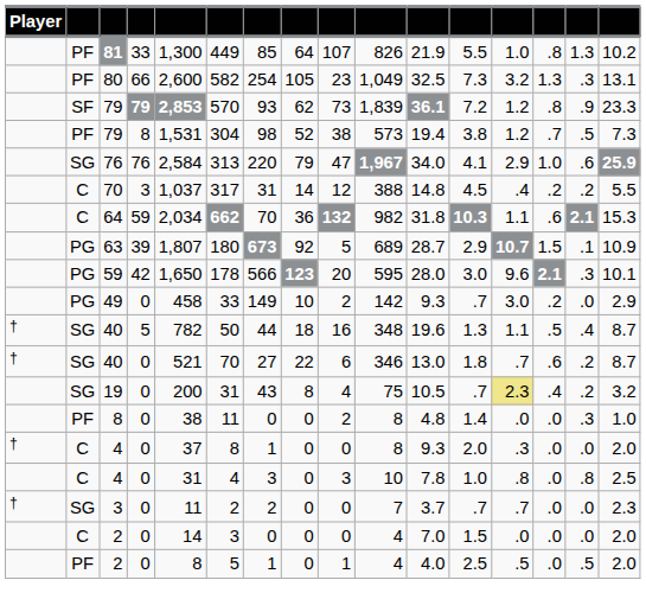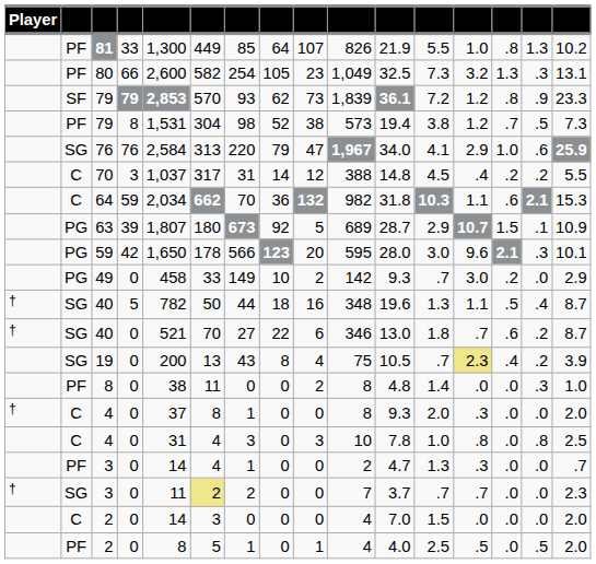 <table class="wikitable sortable" style="font-size: 95%; text-align:right;">
 <tr>
 <th style="background:#010101; color:#FFFFFF; border-top:#8D9093 3px solid; border-bottom:#8D9093 3px solid;">Player</th>
 <th style="background:#010101; color:#FFFFFF; border-top:#8D9093 3px solid; border-bottom:#8D9093 3px solid;"></th>
 <th style="background:#010101; color:#FFFFFF; border-top:#8D9093 3px solid; border-bottom:#8D9093 3px solid;"></th>
 <th style="background:#010101; color:#FFFFFF; border-top:#8D9093 3px solid; border-bottom:#8D9093 3px solid;"></th>
 <th style="background:#010101; color:#FFFFFF; border-top:#8D9093 3px solid; border-bottom:#8D9093 3px solid;"></th>
 <th style="background:#010101; color:#FFFFFF; border-top:#8D9093 3px solid; border-bottom:#8D9093 3px solid;"></th>
 <th style="background:#010101; color:#FFFFFF; border-top:#8D9093 3px solid; border-bottom:#8D9093 3px solid;"></th>
 <th style="background:#010101; color:#FFFFFF; border-top:#8D9093 3px solid; border-bottom:#8D9093 3px solid;"></th>
 <th style="background:#010101; color:#FFFFFF; border-top:#8D9093 3px solid; border-bottom:#8D9093 3px solid;"></th>
 <th style="background:#010101; color:#FFFFFF; border-top:#8D9093 3px solid; border-bottom:#8D9093 3px solid;"></th>
 <th style="background:#010101; color:#FFFFFF; border-top:#8D9093 3px solid; border-bottom:#8D9093 3px solid;"></th>
 <th style="background:#010101; color:#FFFFFF; border-top:#8D9093 3px solid; border-bottom:#8D9093 3px solid;"></th>
 <th style="background:#010101; color:#FFFFFF; border-top:#8D9093 3px solid; border-bottom:#8D9093 3px solid;"></th>
 <th style="background:#010101; color:#FFFFFF; border-top:#8D9093 3px solid; border-bottom:#8D9093 3px solid;"></th>
 <th style="background:#010101; color:#FFFFFF; border-top:#8D9093 3px solid; border-bottom:#8D9093 3px solid;"></th>
 <th style="background:#010101; color:#FFFFFF; border-top:#8D9093 3px solid; border-bottom:#8D9093 3px solid;"></th>
 </tr>
 <tr>
 <td style="text-align:left;"></td>
 <td style="text-align:center;">PF</td>
 <td style="background:#8D9093; color:#FFFFFF;"><strong>81</strong></td>
 <td>33</td>
 <td>1,300</td>
 <td>449</td>
 <td>85</td>
 <td>64</td>
 <td>107</td>
 <td>826</td>
 <td>21.9</td>
 <td>5.5</td>
 <td>1.0</td>
 <td>.8</td>
 <td>1.3</td>
 <td>10.2</td>
 </tr>
 <tr>
 <td style="text-align:left;"></td>
 <td style="text-align:center;">PF</td>
 <td>80</td>
 <td>66</td>
 <td>2,600</td>
 <td>582</td>
 <td>254</td>
 <td>105</td>
 <td>23</td>
 <td>1,049</td>
 <td>32.5</td>
 <td>7.3</td>
 <td>3.2</td>
 <td>1.3</td>
 <td>.3</td>
 <td>13.1</td>
 </tr>
 <tr>
 <td style="text-align:left;"></td>
 <td style="text-align:center;">SF</td>
 <td>79</td>
 <td style="background:#8D9093; color:#FFFFFF;"><strong>79</strong></td>
 <td style="background:#8D9093; color:#FFFFFF;"><strong>2,853</strong></td>
 <td>570</td>
 <td>93</td>
 <td>62</td>
 <td>73</td>
 <td>1,839</td>
 <td style="background:#8D9093; color:#FFFFFF;"><strong>36.1</strong></td>
 <td>7.2</td>
 <td>1.2</td>
 <td>.8</td>
 <td>.9</td>
 <td>23.3</td>
 </tr>
 <tr>
 <td style="text-align:left;"></td>
 <td style="text-align:center;">PF</td>
 <td>79</td>
 <td>8</td>
 <td>1,531</td>
 <td>304</td>
 <td>98</td>
 <td>52</td>
 <td>38</td>
 <td>573</td>
 <td>19.4</td>
 <td>3.8</td>
 <td>1.2</td>
 <td>.7</td>
 <td>.5</td>
 <td>7.3</td>
 </tr>
 <tr>
 <td style="text-align:left;"></td>
 <td style="text-align:center;">SG</td>
 <td>76</td>
 <td>76</td>
 <td>2,584</td>
 <td>313</td>
 <td>220</td>
 <td>79</td>
 <td>47</td>
 <td style="background:#8D9093; color:#FFFFFF;"><strong>1,967</strong></td>
 <td>34.0</td>
 <td>4.1</td>
 <td>2.9</td>
 <td>1.0</td>
 <td>.6</td>
 <td style="background:#8D9093; color:#FFFFFF;"><strong>25.9</strong></td>
 </tr>
 <tr>
 <td style="text-align:left;"></td>
 <td style="text-align:center;">C</td>
 <td>70</td>
 <td>3</td>
 <td>1,037</td>
 <td>317</td>
 <td>31</td>
 <td>14</td>
 <td>12</td>
 <td>388</td>
 <td>14.8</td>
 <td>4.5</td>
 <td>.4</td>
 <td>.2</td>
 <td>.2</td>
 <td>5.5</td>
 </tr>
 <tr>
 <td style="text-align:left;"></td>
 <td style="text-align:center;">C</td>
 <td>64</td>
 <td>59</td>
 <td>2,034</td>
 <td style="background:#8D9093; color:#FFFFFF;"><strong>662</strong></td>
 <td>70</td>
 <td>36</td>
 <td style="background:#8D9093; color:#FFFFFF;"><strong>132</strong></td>
 <td>982</td>
 <td>31.8</td>
 <td style="background:#8D9093; color:#FFFFFF;"><strong>10.3</strong></td>
 <td>1.1</td>
 <td>.6</td>
 <td style="background:#8D9093; color:#FFFFFF;"><strong>2.1</strong></td>
 <td>15.3</td>
 </tr>
 <tr>
 <td style="text-align:left;"></td>
 <td style="text-align:center;">PG</td>
 <td>63</td>
 <td>39</td>
 <td>1,807</td>
 <td>180</td>
 <td style="background:#8D9093; color:#FFFFFF;"><strong>673</strong></td>
 <td>92</td>
 <td>5</td>
 <td>689</td>
 <td>28.7</td>
 <td>2.9</td>
 <td style="background:#8D9093; color:#FFFFFF;"><strong>10.7</strong></td>
 <td>1.5</td>
 <td>.1</td>
 <td>10.9</td>
 </tr>
 <tr>
 <td style="text-align:left;"></td>
 <td style="text-align:center;">PG</td>
 <td>59</td>
 <td>42</td>
 <td>1,650</td>
 <td>178</td>
 <td>566</td>
 <td style="background:#8D9093; color:#FFFFFF;"><strong>123</strong></td>
 <td>20</td>
 <td>595</td>
 <td>28.0</td>
 <td>3.0</td>
 <td>9.6</td>
 <td style="background:#8D9093; color:#FFFFFF;"><strong>2.1</strong></td>
 <td>.3</td>
 <td>10.1</td>
 </tr>
 <tr>
 <td style="text-align:left;"></td>
 <td style="text-align:center;">PG</td>
 <td>49</td>
 <td>0</td>
 <td>458</td>
 <td>33</td>
 <td>149</td>
 <td>10</td>
 <td>2</td>
 <td>142</td>
 <td>9.3</td>
 <td>.7</td>
 <td>3.0</td>
 <td>.2</td>
 <td>.0</td>
 <td>2.9</td>
 </tr>
 <tr>
 <td style="text-align:left;"><sup>†</sup></td>
 <td style="text-align:center;">SG</td>
 <td>40</td>
 <td>5</td>
 <td>782</td>
 <td>50</td>
 <td>44</td>
 <td>18</td>
 <td>16</td>
 <td>348</td>
 <td>19.6</td>
 <td>1.3</td>
 <td>1.1</td>
 <td>.5</td>
 <td>.4</td>
 <td>8.7</td>
 </tr>
 <tr>
 <td style="text-align:left;"><sup>†</sup></td>
 <td style="text-align:center;">SG</td>
 <td>40</td>
 <td>0</td>
 <td>521</td>
 <td>70</td>
 <td>27</td>
 <td>22</td>
 <td>6</td>
 <td>346</td>
 <td>13.0</td>
 <td>1.8</td>
 <td>.7</td>
 <td>.6</td>
 <td>.2</td>
 <td>8.7</td>
 </tr>
 <tr>
 <td style="text-align:left;"></td>
 <td style="text-align:center;">SG</td>
 <td>19</td>
 <td>0</td>
 <td>200</td>
-<td>31</td>
+<td>13</td>
 <td>43</td>
 <td>8</td>
 <td>4</td>
 <td>75</td>
 <td>10.5</td>
 <td>.7</td>
 <td style="background: khaki;">2.3</td>
 <td>.4</td>
 <td>.2</td>
-<td>3.2</td>
+<td>3.9</td>
 </tr>
 <tr>
 <td style="text-align:left;"></td>
 <td style="text-align:center;">PF</td>
 <td>8</td>
 <td>0</td>
 <td>38</td>
 <td>11</td>
 <td>0</td>
 <td>0</td>
 <td>2</td>
 <td>8</td>
 <td>4.8</td>
 <td>1.4</td>
 <td>.0</td>
 <td>.0</td>
 <td>.3</td>
 <td>1.0</td>
 </tr>
 <tr>
 <td style="text-align:left;"><sup>†</sup></td>
 <td style="text-align:center;">C</td>
 <td>4</td>
 <td>0</td>
 <td>37</td>
 <td>8</td>
 <td>1</td>
 <td>0</td>
 <td>0</td>
 <td>8</td>
 <td>9.3</td>
 <td>2.0</td>
 <td>.3</td>
 <td>.0</td>
 <td>.0</td>
 <td>2.0</td>
 </tr>
 <tr>
 <td style="text-align:left;"></td>
 <td style="text-align:center;">C</td>
 <td>4</td>
 <td>0</td>
 <td>31</td>
 <td>4</td>
 <td>3</td>
 <td>0</td>
 <td>3</td>
 <td>10</td>
 <td>7.8</td>
 <td>1.0</td>
 <td>.8</td>
 <td>.0</td>
 <td>.8</td>
 <td>2.5</td>
 </tr>
 <tr>
+<td style="text-align:left;"></td>
+<td style="text-align:center;">PF</td>
+<td>3</td>
+<td>0</td>
+<td>14</td>
+<td>4</td>
+<td>1</td>
+<td>0</td>
+<td>0</td>
+<td>2</td>
+<td>4.7</td>
+<td>1.3</td>
+<td>.3</td>
+<td>.0</td>
+<td>.0</td>
+<td>.7</td>
+</tr>
+<tr>
 <td style="text-align:left;"><sup>†</sup></td>
 <td style="text-align:center;">SG</td>
 <td>3</td>
 <td>0</td>
 <td>11</td>
-<td>2</td>
+<td style="background: khaki;">2</td>
 <td>2</td>
 <td>0</td>
 <td>0</td>
 <td>7</td>
 <td>3.7</td>
 <td>.7</td>
 <td>.7</td>
 <td>.0</td>
 <td>.0</td>
 <td>2.3</td>
 </tr>
 <tr>
 <td style="text-align:left;"></td>
 <td style="text-align:center;">C</td>
 <td>2</td>
 <td>0</td>
 <td>14</td>
 <td>3</td>
 <td>0</td>
 <td>0</td>
 <td>0</td>
 <td>4</td>
 <td>7.0</td>
 <td>1.5</td>
 <td>.0</td>
 <td>.0</td>
 <td>.0</td>
 <td>2.0</td>
 </tr>
 <tr>
 <td style="text-align:left;"></td>
 <td style="text-align:center;">PF</td>
 <td>2</td>
 <td>0</td>
 <td>8</td>
 <td>5</td>
 <td>1</td>
 <td>0</td>
 <td>1</td>
 <td>4</td>
 <td>4.0</td>
 <td>2.5</td>
 <td>.5</td>
 <td>.0</td>
 <td>.5</td>
 <td>2.0</td>
 </tr>
 </table>
